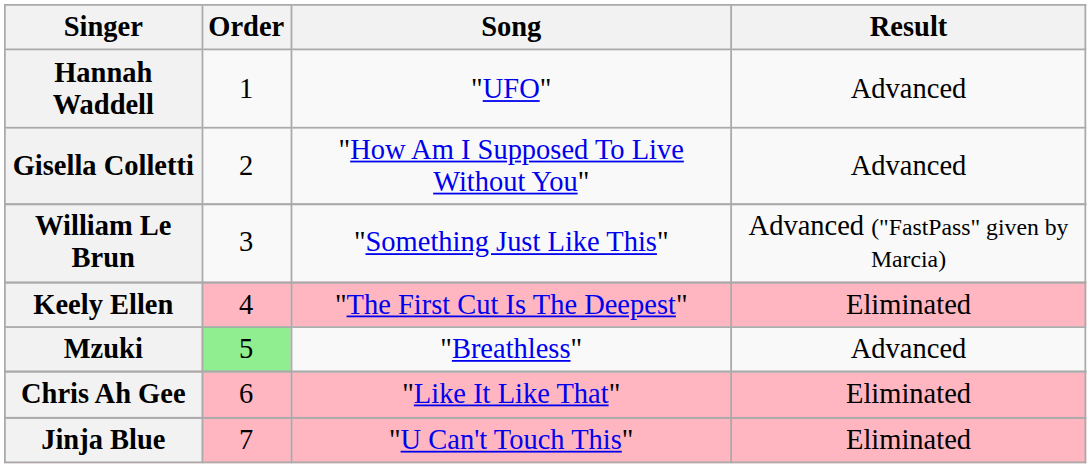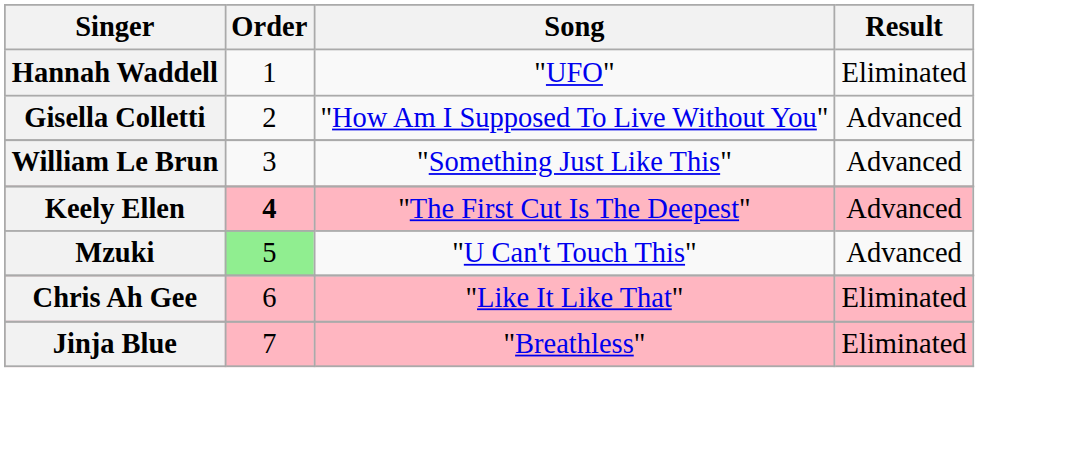 <table class="wikitable plainrowheaders" style="text-align:center;">
 <tr>
 <th scope="col">Singer</th>
 <th scope="col">Order</th>
 <th scope="col">Song</th>
 <th scope="col">Result</th>
 </tr>
 <tr>
 <th>Hannah Waddell</th>
 <td>1</td>
 <td>"<a href='#'>UFO</a>"</td>
-<td>Advanced</td>
+<td>Eliminated</td>
 </tr>
 <tr>
 <th>Gisella Colletti</th>
 <td>2</td>
 <td>"<a href='#'>How Am I Supposed To Live Without You</a>"</td>
 <td>Advanced</td>
 </tr>
 <tr>
 </tr>
 <tr -style="background-color:#fbf373"|>
 <th>William Le Brun</th>
 <td>3</td>
 <td>"<a href='#'>Something Just Like This</a>"</td>
-<td>Advanced <small>("FastPass" given by Marcia)</small></td>
+<td>Advanced</td>
 </tr>
 <tr>
 </tr>
 <tr style="background-color:lightpink">
 <th>Keely Ellen</th>
-<td>4</td>
+<td><strong>4</strong></td>
 <td>"<a href='#'>The First Cut Is The Deepest</a>"</td>
-<td>Eliminated</td>
+<td>Advanced</td>
 </tr>
 <tr>
 <th>Mzuki</th>
 <td style="background: lightgreen;">5</td>
-<td>"<a href='#'>Breathless</a>"</td>
+<td>"<a href='#'>U Can't Touch This</a>"</td>
 <td>Advanced</td>
 </tr>
 <tr>
 </tr>
 <tr style="background-color:lightpink">
 <th>Chris Ah Gee</th>
 <td>6</td>
 <td>"<a href='#'>Like It Like That</a>"</td>
 <td>Eliminated</td>
 </tr>
 <tr>
 </tr>
 <tr style="background-color:lightpink">
 <th>Jinja Blue</th>
 <td>7</td>
-<td>"<a href='#'>U Can't Touch This</a>"</td>
+<td>"<a href='#'>Breathless</a>"</td>
 <td>Eliminated</td>
 </tr>
 </table>
